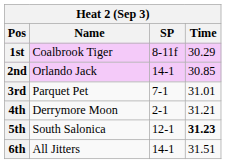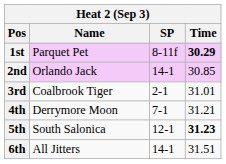 <table class="wikitable">
 <tr>
 <th colspan="6">Heat 2 (Sep 3)</th>
 </tr>
 <tr>
 <th width=20>Pos</th>
 <th width=150>Name</th>
 <th width=40>SP</th>
 <th width=40>Time</th>
 </tr>
 <tr style="background: #f4caf9;">
 <th>1st</th>
-<td>Coalbrook Tiger</td>
+<td>Parquet Pet</td>
 <td>8-11f</td>
-<td>30.29</td>
+<td><strong>30.29</strong></td>
 </tr>
 <tr style="background: #f4caf9;">
 <th>2nd</th>
 <td>Orlando Jack</td>
 <td>14-1</td>
 <td>30.85</td>
 </tr>
 <tr>
 <th>3rd</th>
-<td>Parquet Pet</td>
-<td>7-1</td>
+<td>Coalbrook Tiger</td>
+<td>2-1</td>
 <td>31.01</td>
 </tr>
 <tr>
 <th>4th</th>
 <td>Derrymore Moon</td>
-<td>2-1</td>
+<td>7-1</td>
 <td>31.21</td>
 </tr>
 <tr>
 <th>5th</th>
 <td>South Salonica</td>
 <td>12-1</td>
 <td><strong>31.23</strong></td>
 </tr>
 <tr>
 <th>6th</th>
 <td>All Jitters</td>
 <td>14-1</td>
 <td>31.51</td>
 </tr>
 </table>
